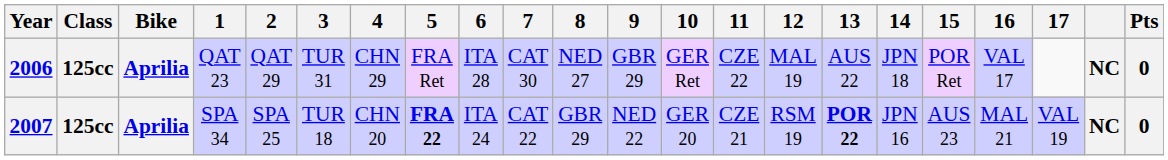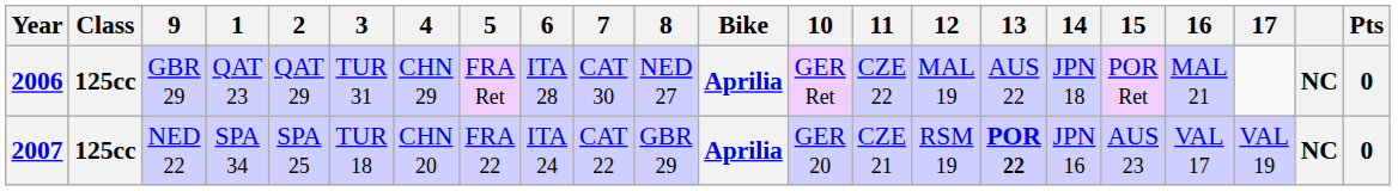 <table class="wikitable" style="text-align:center">
 <tr>
 <th>Year</th>
 <th>Class</th>
-<th>Bike</th>
+<th>9</th>
 <th>1</th>
 <th>2</th>
 <th>3</th>
 <th>4</th>
 <th>5</th>
 <th>6</th>
 <th>7</th>
 <th>8</th>
-<th>9</th>
+<th>Bike</th>
 <th>10</th>
 <th>11</th>
 <th>12</th>
 <th>13</th>
 <th>14</th>
 <th>15</th>
 <th>16</th>
 <th>17</th>
 <th></th>
 <th>Pts</th>
 </tr>
 <tr>
 <th><a href='#'>2006</a></th>
 <th>125cc</th>
-<th><a href='#'>Aprilia</a></th>
+<td style="background:#CFCFFF;"><a href='#'>GBR</a><br><small>29</small></td>
 <td style="background:#CFCFFF;"><a href='#'>QAT</a><br><small>23</small></td>
 <td style="background:#CFCFFF;"><a href='#'>QAT</a><br><small>29</small></td>
 <td style="background:#CFCFFF;"><a href='#'>TUR</a><br><small>31</small></td>
 <td style="background:#CFCFFF;"><a href='#'>CHN</a><br><small>29</small></td>
 <td style="background:#EFCFFF;"><a href='#'>FRA</a><br><small>Ret</small></td>
 <td style="background:#CFCFFF;"><a href='#'>ITA</a><br><small>28</small></td>
 <td style="background:#CFCFFF;"><a href='#'>CAT</a><br><small>30</small></td>
 <td style="background:#CFCFFF;"><a href='#'>NED</a><br><small>27</small></td>
-<td style="background:#CFCFFF;"><a href='#'>GBR</a><br><small>29</small></td>
+<th><a href='#'>Aprilia</a></th>
 <td style="background:#EFCFFF;"><a href='#'>GER</a><br><small>Ret</small></td>
 <td style="background:#CFCFFF;"><a href='#'>CZE</a><br><small>22</small></td>
 <td style="background:#CFCFFF;"><a href='#'>MAL</a><br><small>19</small></td>
 <td style="background:#CFCFFF;"><a href='#'>AUS</a><br><small>22</small></td>
 <td style="background:#CFCFFF;"><a href='#'>JPN</a><br><small>18</small></td>
 <td style="background:#EFCFFF;"><a href='#'>POR</a><br><small>Ret</small></td>
-<td style="background:#CFCFFF;"><a href='#'>VAL</a><br><small>17</small></td>
+<td style="background:#CFCFFF;"><a href='#'>MAL</a><br><small>21</small></td>
 <td></td>
 <th>NC</th>
 <th>0</th>
 </tr>
 <tr>
 <th><a href='#'>2007</a></th>
 <th>125cc</th>
-<th><a href='#'>Aprilia</a></th>
+<td style="background:#CFCFFF;"><a href='#'>NED</a><br><small>22</small></td>
 <td style="background:#CFCFFF;"><a href='#'>SPA</a><br><small>34</small></td>
 <td style="background:#CFCFFF;"><a href='#'>SPA</a><br><small>25</small></td>
 <td style="background:#CFCFFF;"><a href='#'>TUR</a><br><small>18</small></td>
 <td style="background:#CFCFFF;"><a href='#'>CHN</a><br><small>20</small></td>
-<td style="background:#CFCFFF;"><strong><a href='#'>FRA</a><br><small>22</small></strong></td>
+<td style="background:#CFCFFF;"><a href='#'>FRA</a><br><small>22</small></td>
 <td style="background:#CFCFFF;"><a href='#'>ITA</a><br><small>24</small></td>
 <td style="background:#CFCFFF;"><a href='#'>CAT</a><br><small>22</small></td>
 <td style="background:#CFCFFF;"><a href='#'>GBR</a><br><small>29</small></td>
-<td style="background:#CFCFFF;"><a href='#'>NED</a><br><small>22</small></td>
+<th><a href='#'>Aprilia</a></th>
 <td style="background:#CFCFFF;"><a href='#'>GER</a><br><small>20</small></td>
 <td style="background:#CFCFFF;"><a href='#'>CZE</a><br><small>21</small></td>
 <td style="background:#CFCFFF;"><a href='#'>RSM</a><br><small>19</small></td>
 <td style="background:#CFCFFF;"><strong><a href='#'>POR</a><br><small>22</small></strong></td>
 <td style="background:#CFCFFF;"><a href='#'>JPN</a><br><small>16</small></td>
 <td style="background:#CFCFFF;"><a href='#'>AUS</a><br><small>23</small></td>
-<td style="background:#CFCFFF;"><a href='#'>MAL</a><br><small>21</small></td>
+<td style="background:#CFCFFF;"><a href='#'>VAL</a><br><small>17</small></td>
 <td style="background:#CFCFFF;"><a href='#'>VAL</a><br><small>19</small></td>
 <th>NC</th>
 <th>0</th>
 </tr>
 </table>
